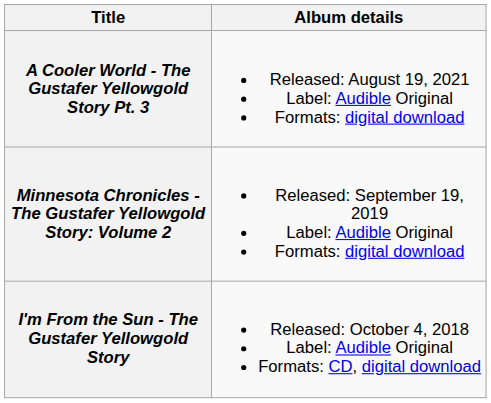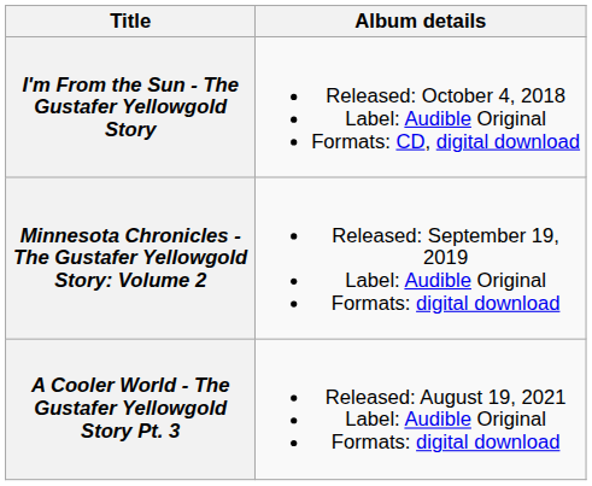 <table class="wikitable plainrowheaders" style="text-align:center">
 <tr>
 <th scope="col" rowspan="1" style="width:12em;">Title</th>
 <th scope="col" rowspan="1" style="width:16em;">Album details</th>
 </tr>
 <tr>
-<th scope="row"><em>A Cooler World - The Gustafer Yellowgold Story Pt. 3</em></th>
-<td><br><ul><li>Released: August 19, 2021</li><li>Label: <a href='#'>Audible</a> Original</li><li>Formats: <a href='#'>digital download</a></li></ul></td>
+<th scope="row"><em>I'm From the Sun - The Gustafer Yellowgold Story</em></th>
+<td><br><ul><li>Released: October 4, 2018</li><li>Label: <a href='#'>Audible</a> Original</li><li>Formats: <a href='#'>CD</a>, <a href='#'>digital download</a></li></ul></td>
 </tr>
 <tr>
 <th scope="row"><em>Minnesota Chronicles - The Gustafer Yellowgold Story: Volume 2</em></th>
 <td><br><ul><li>Released: September 19, 2019</li><li>Label: <a href='#'>Audible</a> Original</li><li>Formats: <a href='#'>digital download</a></li></ul></td>
 </tr>
 <tr>
-<th scope="row"><em>I'm From the Sun - The Gustafer Yellowgold Story</em></th>
-<td><br><ul><li>Released: October 4, 2018</li><li>Label: <a href='#'>Audible</a> Original</li><li>Formats: <a href='#'>CD</a>, <a href='#'>digital download</a></li></ul></td>
+<th scope="row"><em>A Cooler World - The Gustafer Yellowgold Story Pt. 3</em></th>
+<td><br><ul><li>Released: August 19, 2021</li><li>Label: <a href='#'>Audible</a> Original</li><li>Formats: <a href='#'>digital download</a></li></ul></td>
 </tr>
 </table>
